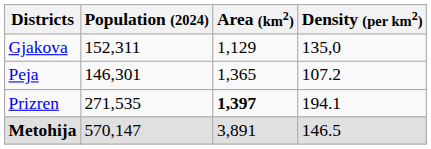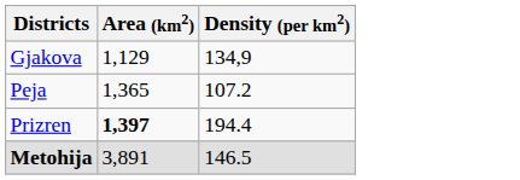 <table class="wikitable sortable">
 <tr>
 <th>Districts</th>
-<th>Population <small>(2024)</small></th>
 <th>Area <small>(km<sup>2</sup>)</small></th>
 <th>Density <small>(per km<sup>2</sup>)</small></th>
 </tr>
 <tr>
 <td><a href='#'>Gjakova</a></td>
-<td>152,311</td>
 <td>1,129</td>
-<td>135,0</td>
+<td>134,9</td>
 </tr>
 <tr>
 <td><a href='#'>Peja</a></td>
-<td>146,301</td>
 <td>1,365</td>
 <td>107.2</td>
 </tr>
 <tr>
 <td><a href='#'>Prizren</a></td>
-<td>271,535</td>
 <td><strong>1,397</strong></td>
-<td>194.1</td>
+<td>194.4</td>
 </tr>
 <tr class="sortbottom" bgcolor="#e0e0e0">
 <td><strong>Metohija</strong></td>
-<td>570,147</td>
 <td>3,891</td>
 <td>146.5</td>
 </tr>
 </table>
